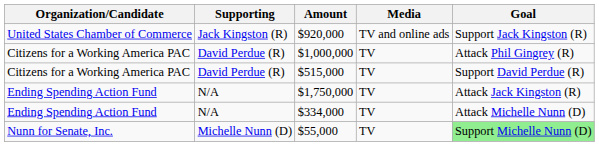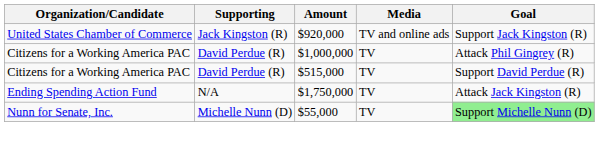 <table class="wikitable sortable">
 <tr>
 <th>Organization/Candidate</th>
 <th>Supporting</th>
 <th>Amount</th>
 <th>Media</th>
 <th>Goal</th>
 </tr>
 <tr>
 <td><a href='#'>United States Chamber of Commerce</a></td>
 <td><a href='#'>Jack Kingston</a> (R)</td>
 <td>$920,000</td>
 <td>TV and online ads</td>
 <td>Support <a href='#'>Jack Kingston</a> (R)</td>
 </tr>
 <tr>
 <td>Citizens for a Working America PAC</td>
 <td><a href='#'>David Perdue</a> (R)</td>
 <td>$1,000,000</td>
 <td>TV</td>
 <td>Attack <a href='#'>Phil Gingrey</a> (R)</td>
 </tr>
 <tr>
 <td>Citizens for a Working America PAC</td>
 <td><a href='#'>David Perdue</a> (R)</td>
 <td>$515,000</td>
 <td>TV</td>
 <td>Support <a href='#'>David Perdue</a> (R)</td>
 </tr>
 <tr>
 <td><a href='#'>Ending Spending Action Fund</a></td>
 <td>N/A</td>
 <td>$1,750,000</td>
 <td>TV</td>
 <td>Attack <a href='#'>Jack Kingston</a> (R)</td>
 </tr>
 <tr>
-<td><a href='#'>Ending Spending Action Fund</a></td>
-<td>N/A</td>
-<td>$334,000</td>
-<td>TV</td>
-<td>Attack <a href='#'>Michelle Nunn</a> (D)</td>
-</tr>
-<tr>
 <td><a href='#'>Nunn for Senate, Inc.</a></td>
 <td><a href='#'>Michelle Nunn</a> (D)</td>
 <td>$55,000</td>
 <td>TV</td>
 <td style="background: lightgreen;">Support <a href='#'>Michelle Nunn</a> (D)</td>
 </tr>
 </table>
